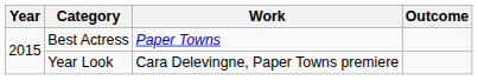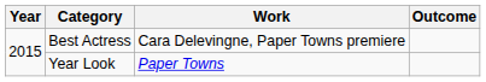 <table class="wikitable Sortable">
 <tr>
 <th>Year</th>
 <th>Category</th>
 <th>Work</th>
 <th>Outcome</th>
 </tr>
 <tr>
 <td rowspan="2">2015</td>
 <td>Best Actress</td>
-<td><em><a href='#'>Paper Towns</a></em></td>
+<td>Cara Delevingne, Paper Towns premiere</td>
 <td></td>
 </tr>
 <tr>
 <td>Year Look</td>
-<td>Cara Delevingne, Paper Towns premiere</td>
+<td><em><a href='#'>Paper Towns</a></em></td>
 <td></td>
 </tr>
 </table>
